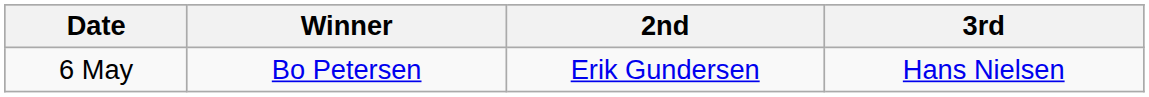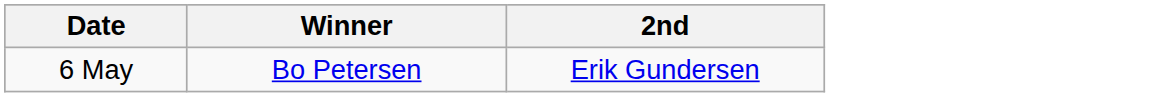 <table class="wikitable" style="text-align:center">
 <tr>
 <th width=100>Date</th>
 <th width=180>Winner</th>
 <th width=180>2nd</th>
-<th width=180>3rd</th>
 </tr>
 <tr>
 <td align=center>6 May</td>
 <td><a href='#'>Bo Petersen</a></td>
 <td><a href='#'>Erik Gundersen</a></td>
-<td><a href='#'>Hans Nielsen</a></td>
 </tr>
 </table>
